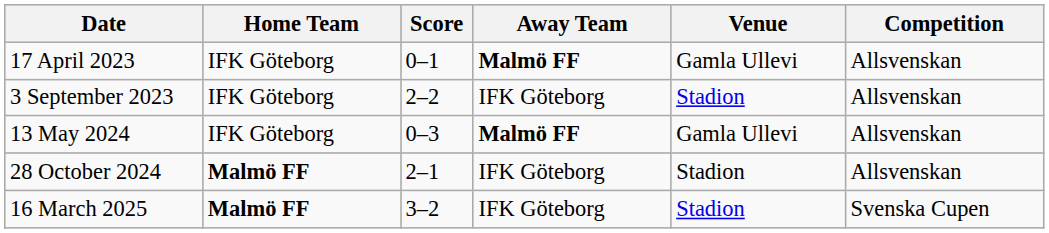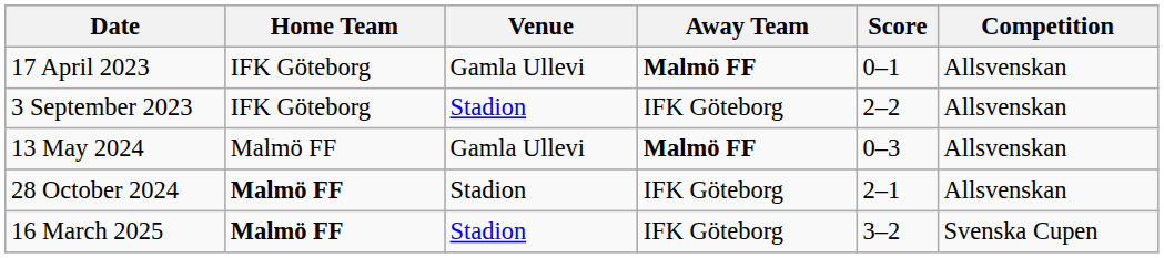 <table class="wikitable" style="font-size:90%">
 <tr>
 <th width=120>Date</th>
 <th width=120>Home Team</th>
+<th width=105>Venue</th>
+<th width=120>Away Team</th>
 <th width=40>Score</th>
-<th width=120>Away Team</th>
-<th width=105>Venue</th>
 <th width=120>Competition</th>
 </tr>
 <tr>
 <td>17 April 2023</td>
 <td>IFK Göteborg</td>
+<td>Gamla Ullevi</td>
+<td><strong>Malmö FF</strong></td>
 <td>0–1</td>
-<td><strong>Malmö FF</strong></td>
-<td>Gamla Ullevi</td>
 <td>Allsvenskan</td>
 </tr>
 <tr>
 <td>3 September 2023</td>
 <td>IFK Göteborg</td>
+<td><a href='#'>Stadion</a></td>
+<td>IFK Göteborg</td>
 <td>2–2</td>
-<td>IFK Göteborg</td>
-<td><a href='#'>Stadion</a></td>
 <td>Allsvenskan</td>
 </tr>
 <tr>
 <td>13 May 2024</td>
-<td>IFK Göteborg</td>
+<td>Malmö FF</td>
+<td>Gamla Ullevi</td>
+<td><strong>Malmö FF</strong></td>
 <td>0–3</td>
-<td><strong>Malmö FF</strong></td>
-<td>Gamla Ullevi</td>
 <td>Allsvenskan</td>
 </tr>
 <tr>
 <td>28 October 2024</td>
 <td><strong>Malmö FF</strong></td>
+<td>Stadion</td>
+<td>IFK Göteborg</td>
 <td>2–1</td>
-<td>IFK Göteborg</td>
-<td>Stadion</td>
 <td>Allsvenskan</td>
 </tr>
 <tr>
 <td>16 March 2025</td>
 <td><strong>Malmö FF</strong></td>
+<td><a href='#'>Stadion</a></td>
+<td>IFK Göteborg</td>
 <td>3–2 </td>
-<td>IFK Göteborg</td>
-<td><a href='#'>Stadion</a></td>
 <td>Svenska Cupen</td>
 </tr>
 </table>
